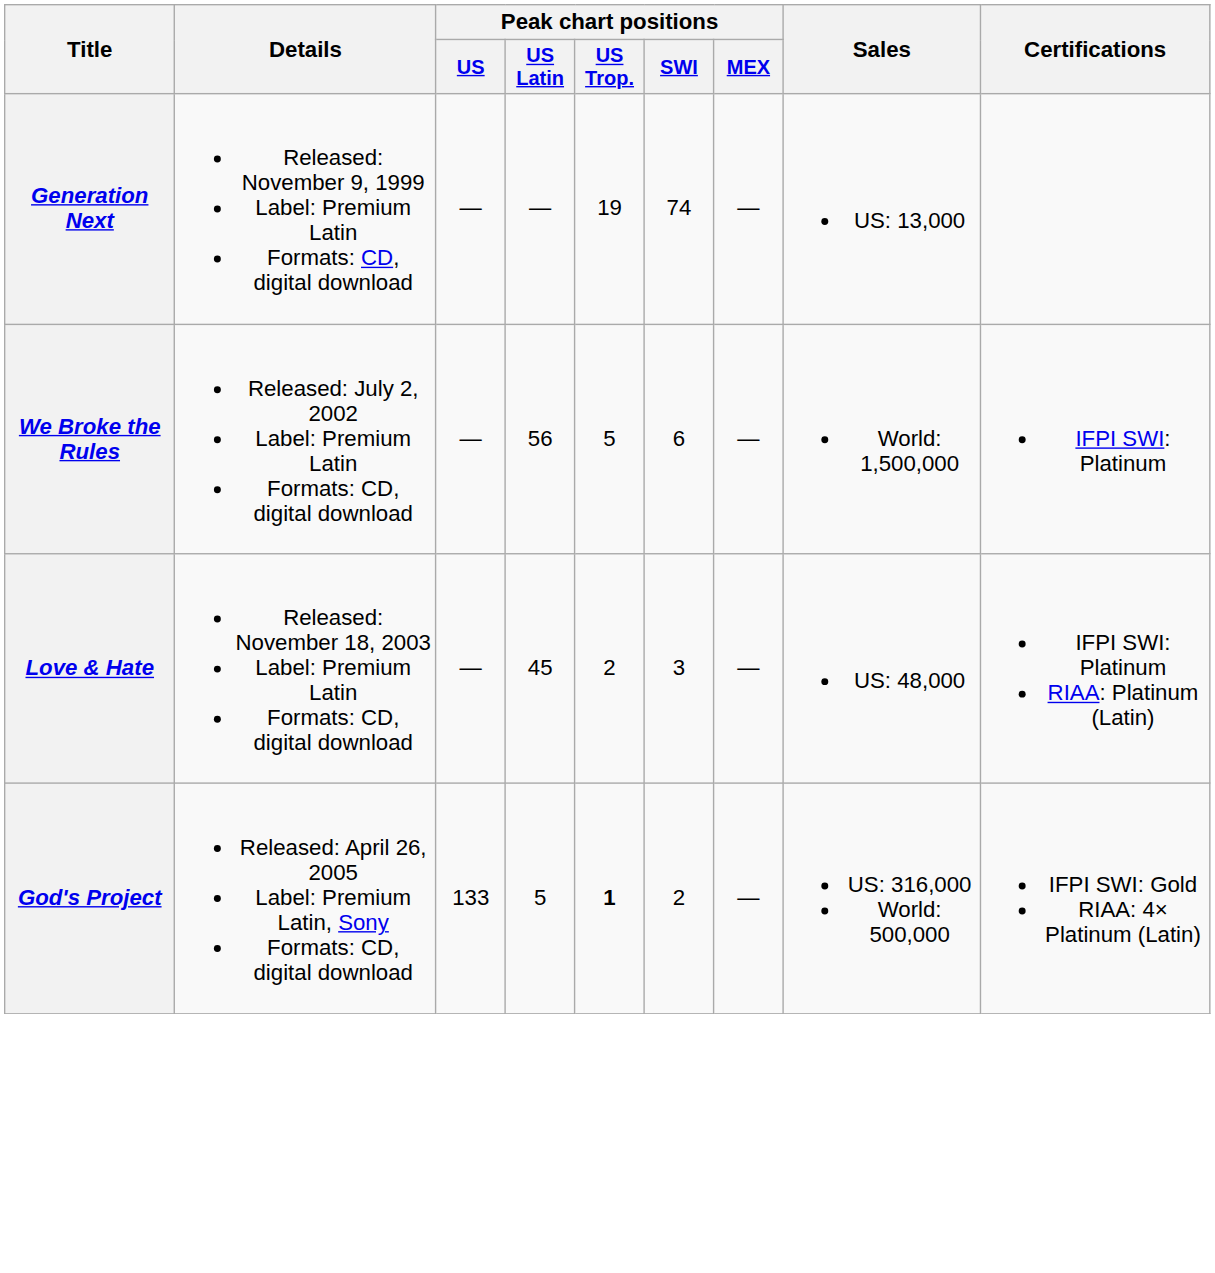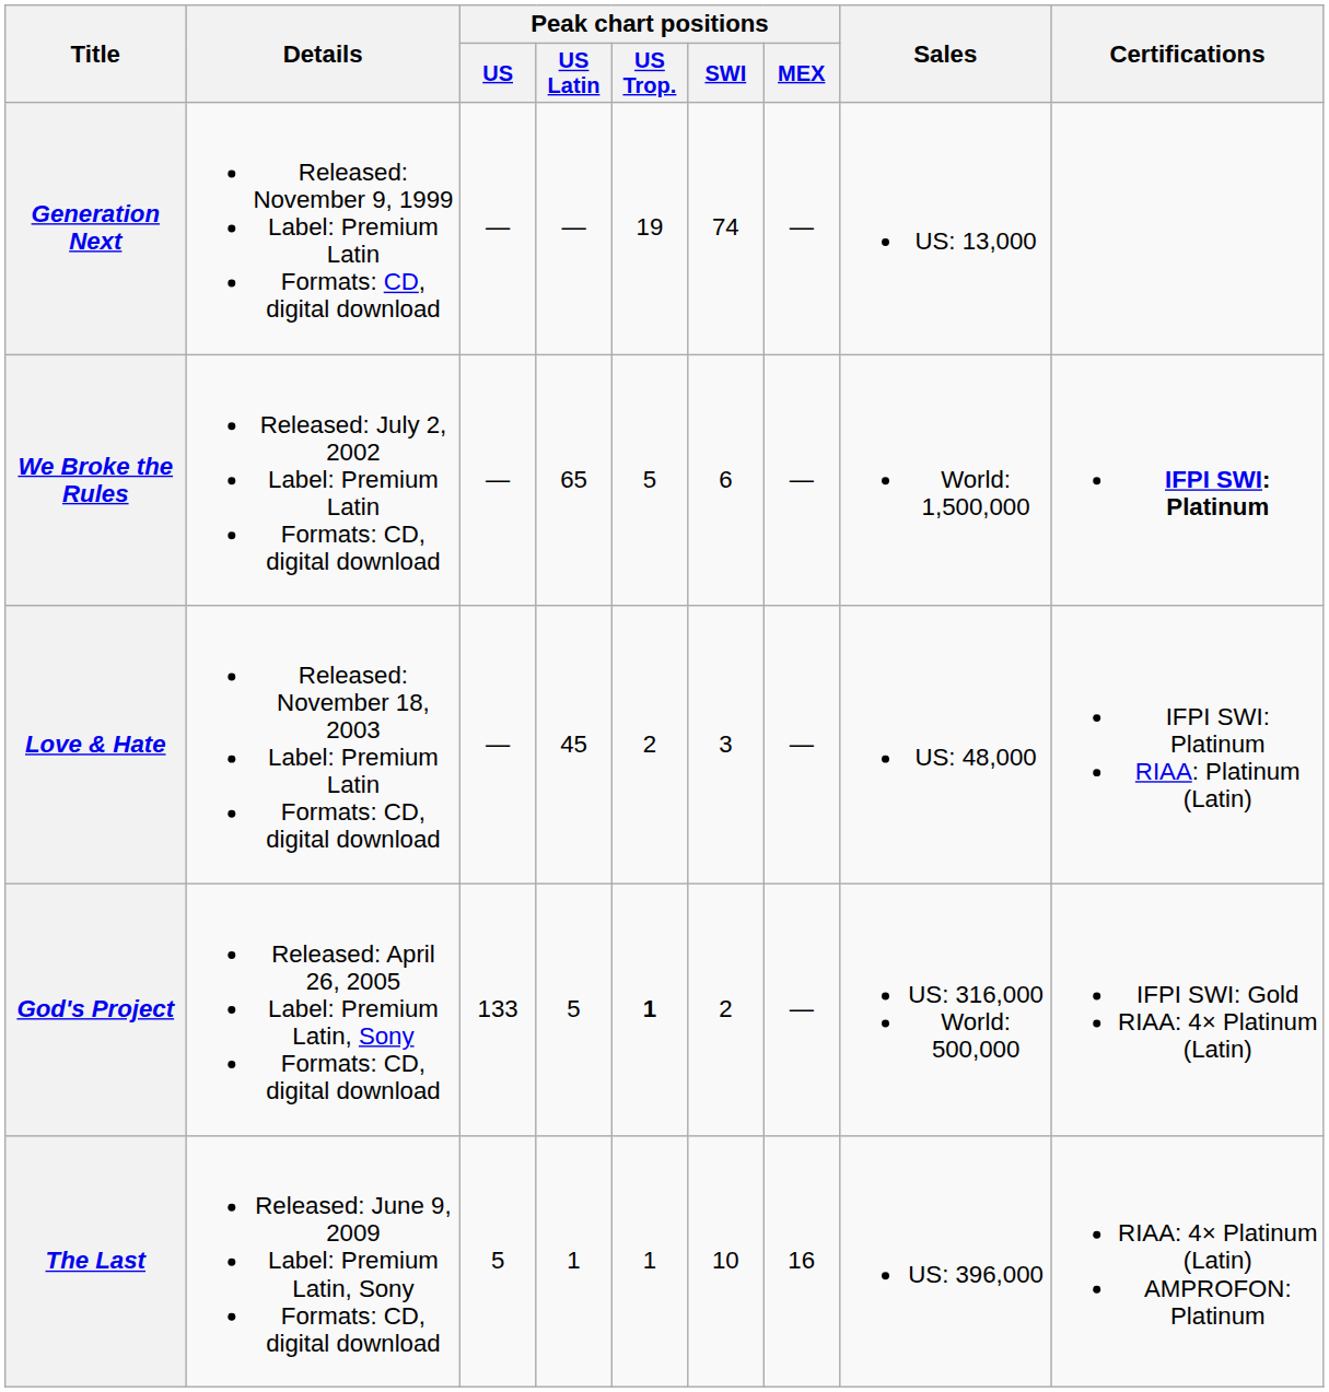 <table class="wikitable plainrowheaders" style="text-align:center;">
 <tr>
 <th scope="col" rowspan="2">Title</th>
 <th scope="col" rowspan="2">Details</th>
 <th scope="col" colspan="5">Peak chart positions</th>
 <th scope="col" rowspan="2">Sales</th>
 <th scope="col" rowspan="2">Certifications</th>
 </tr>
 <tr>
 <th scope="col" style="width:3em; font-size:90%"><a href='#'>US</a><br></th>
 <th scope="col" style="width:3em; font-size:90%"><a href='#'>US<br>Latin</a><br></th>
 <th scope="col" style="width:3em; font-size:90%"><a href='#'>US<br>Trop.</a></th>
 <th scope="col" style="width:3em; font-size:90%"><a href='#'>SWI</a></th>
 <th scope="col" style="width:3em; font-size:90%"><a href='#'>MEX</a></th>
 </tr>
 <tr>
 <th scope="row"><em><a href='#'>Generation Next</a></em></th>
 <td><br><ul><li>Released: November 9, 1999</li><li>Label: Premium Latin</li><li>Formats: <a href='#'>CD</a>, digital download</li></ul></td>
 <td>—</td>
 <td>—</td>
 <td>19</td>
 <td>74</td>
 <td>—</td>
 <td><br><ul><li>US: 13,000</li></ul></td>
 <td></td>
 </tr>
 <tr>
 <th scope="row"><em><a href='#'>We Broke the Rules</a></em></th>
 <td><br><ul><li>Released: July 2, 2002</li><li>Label: Premium Latin</li><li>Formats: CD, digital download</li></ul></td>
 <td>—</td>
-<td>56</td>
+<td>65</td>
 <td>5</td>
 <td>6</td>
 <td>—</td>
 <td><br><ul><li>World: 1,500,000</li></ul></td>
-<td><br><ul><li><a href='#'>IFPI SWI</a>: Platinum</li></ul></td>
+<td><strong><br><ul><li><a href='#'>IFPI SWI</a>: Platinum</li></ul></strong></td>
 </tr>
 <tr>
 <th scope="row"><em><a href='#'>Love & Hate</a></em></th>
 <td><br><ul><li>Released: November 18, 2003</li><li>Label: Premium Latin</li><li>Formats: CD, digital download</li></ul></td>
 <td>—</td>
 <td>45</td>
 <td>2</td>
 <td>3</td>
 <td>—</td>
 <td><br><ul><li>US: 48,000</li></ul></td>
 <td><br><ul><li>IFPI SWI: Platinum</li><li><a href='#'>RIAA</a>: Platinum (Latin)</li></ul></td>
 </tr>
 <tr>
 <th scope="row"><em><a href='#'>God's Project</a></em></th>
 <td><br><ul><li>Released: April 26, 2005</li><li>Label: Premium Latin, <a href='#'>Sony</a></li><li>Formats: CD, digital download</li></ul></td>
 <td>133</td>
 <td>5</td>
 <td><strong>1</strong></td>
 <td>2</td>
 <td>—</td>
 <td><br><ul><li>US: 316,000</li><li>World: 500,000</li></ul></td>
 <td><br><ul><li>IFPI SWI: Gold</li><li>RIAA: 4× Platinum (Latin)</li></ul></td>
 </tr>
+<tr>
+<th scope="row"><em><a href='#'>The Last</a></em></th>
+<td><br><ul><li>Released: June 9, 2009</li><li>Label: Premium Latin, Sony</li><li>Formats: CD, digital download</li></ul></td>
+<td>5</td>
+<td>1</td>
+<td>1</td>
+<td>10</td>
+<td>16</td>
+<td><br><ul><li>US: 396,000</li></ul></td>
+<td><br><ul><li>RIAA: 4× Platinum (Latin)</li><li>AMPROFON: Platinum</li></ul></td>
+</tr>
 </table>
